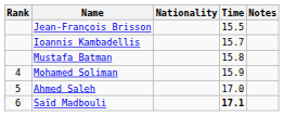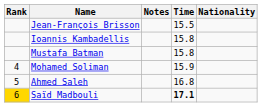 <table class="wikitable sortable" style="text-align:center">
 <tr>
 <th>Rank</th>
 <th>Name</th>
+<th>Notes</th>
+<th>Time</th>
 <th>Nationality</th>
-<th>Time</th>
-<th>Notes</th>
 </tr>
 <tr>
 <td></td>
 <td align=left><a href='#'>Jean-François Brisson</a></td>
+<td></td>
+<td>15.5</td>
 <td align=left></td>
-<td>15.5</td>
-<td></td>
 </tr>
 <tr>
 <td></td>
 <td align=left><a href='#'>Ioannis Kambadellis</a></td>
+<td></td>
+<td>15.8</td>
 <td align=left></td>
-<td>15.7</td>
-<td></td>
 </tr>
 <tr>
 <td></td>
 <td align=left><a href='#'>Mustafa Batman</a></td>
+<td></td>
+<td>15.8</td>
 <td align=left></td>
-<td>15.8</td>
-<td></td>
 </tr>
 <tr>
 <td>4</td>
 <td align=left><a href='#'>Mohamed Soliman</a></td>
+<td></td>
+<td>15.9</td>
 <td align=left></td>
-<td>15.9</td>
-<td></td>
 </tr>
 <tr>
 <td>5</td>
 <td align=left><a href='#'>Ahmed Saleh</a></td>
+<td></td>
+<td>16.8</td>
 <td align=left></td>
-<td>17.0</td>
-<td></td>
 </tr>
 <tr>
-<td>6</td>
+<td style="background: gold;">6</td>
 <td align=left><a href='#'>Saïd Madbouli</a></td>
+<td></td>
+<td><strong>17.1</strong></td>
 <td align=left></td>
-<td><strong>17.1</strong></td>
-<td></td>
 </tr>
 </table>
